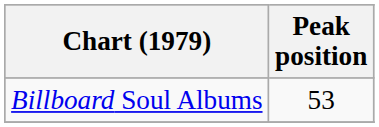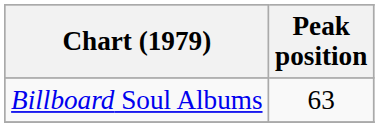 <table class="wikitable">
 <tr>
 <th>Chart (1979)</th>
 <th>Peak<br>position</th>
 </tr>
 <tr>
 <td><a href='#'><em>Billboard</em> Soul Albums</a></td>
-<td align=center>53</td>
+<td align=center>63</td>
 </tr>
 <tr>
 </tr>
 </table>
